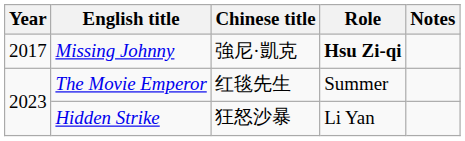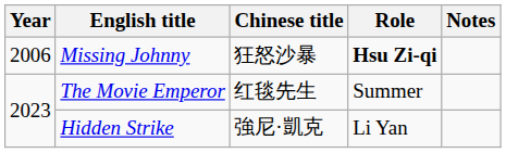 <table class="wikitable sortable">
 <tr>
 <th>Year</th>
 <th>English title</th>
 <th>Chinese title</th>
 <th>Role</th>
 <th class="unsortable">Notes</th>
 </tr>
 <tr>
-<td>2017</td>
+<td>2006</td>
 <td><em><a href='#'>Missing Johnny</a></em></td>
-<td>強尼·凱克</td>
+<td>狂怒沙暴</td>
 <td><strong>Hsu Zi-qi</strong></td>
 <td></td>
 </tr>
 <tr>
 <td rowspan="2">2023</td>
 <td><em><a href='#'>The Movie Emperor</a></em></td>
 <td>红毯先生</td>
 <td>Summer</td>
 <td></td>
 </tr>
 <tr>
 <td><em><a href='#'>Hidden Strike</a></em></td>
-<td>狂怒沙暴</td>
+<td>強尼·凱克</td>
 <td>Li Yan</td>
 <td></td>
 </tr>
 </table>
